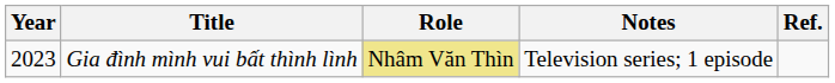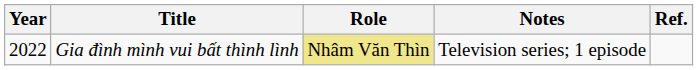 <table class = "wikitable sortable">
 <tr>
 <th>Year</th>
 <th>Title</th>
 <th>Role</th>
 <th class = "unsortable">Notes</th>
 <th>Ref.</th>
 </tr>
 <tr>
-<td>2023</td>
+<td>2022</td>
 <td><em>Gia đình mình vui bất thình lình</em></td>
 <td style="background: khaki;">Nhâm Văn Thìn</td>
 <td>Television series; 1 episode</td>
 <td></td>
 </tr>
 </table>
